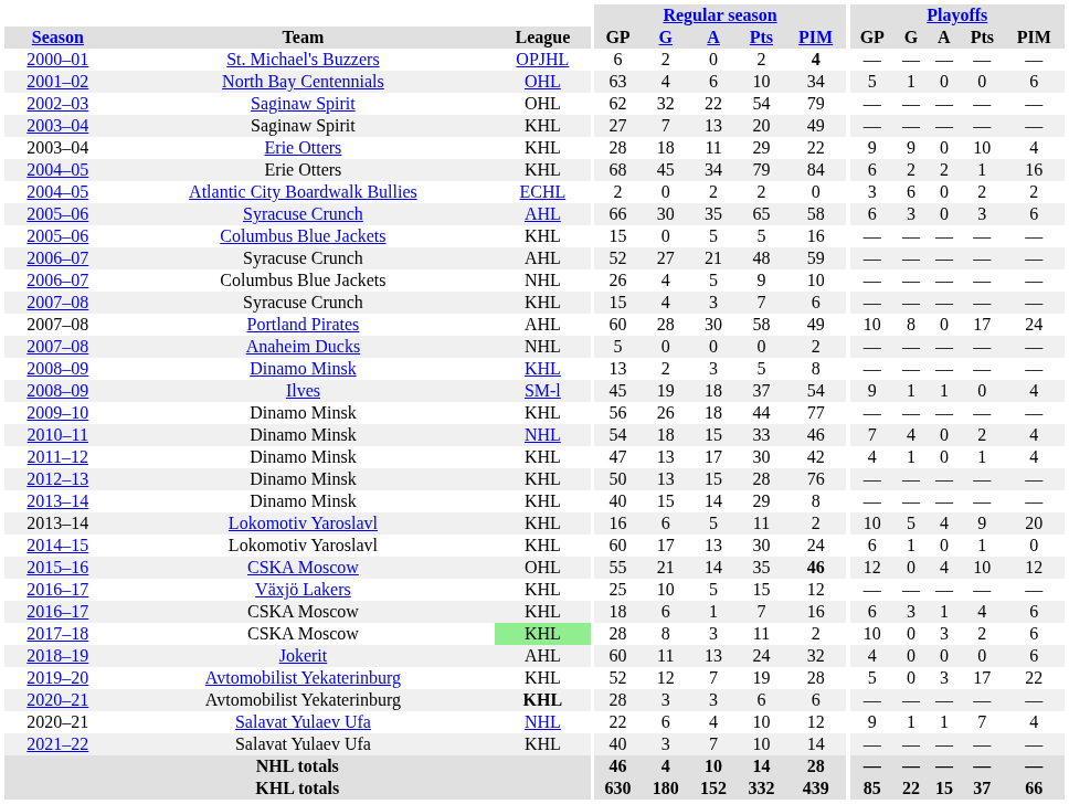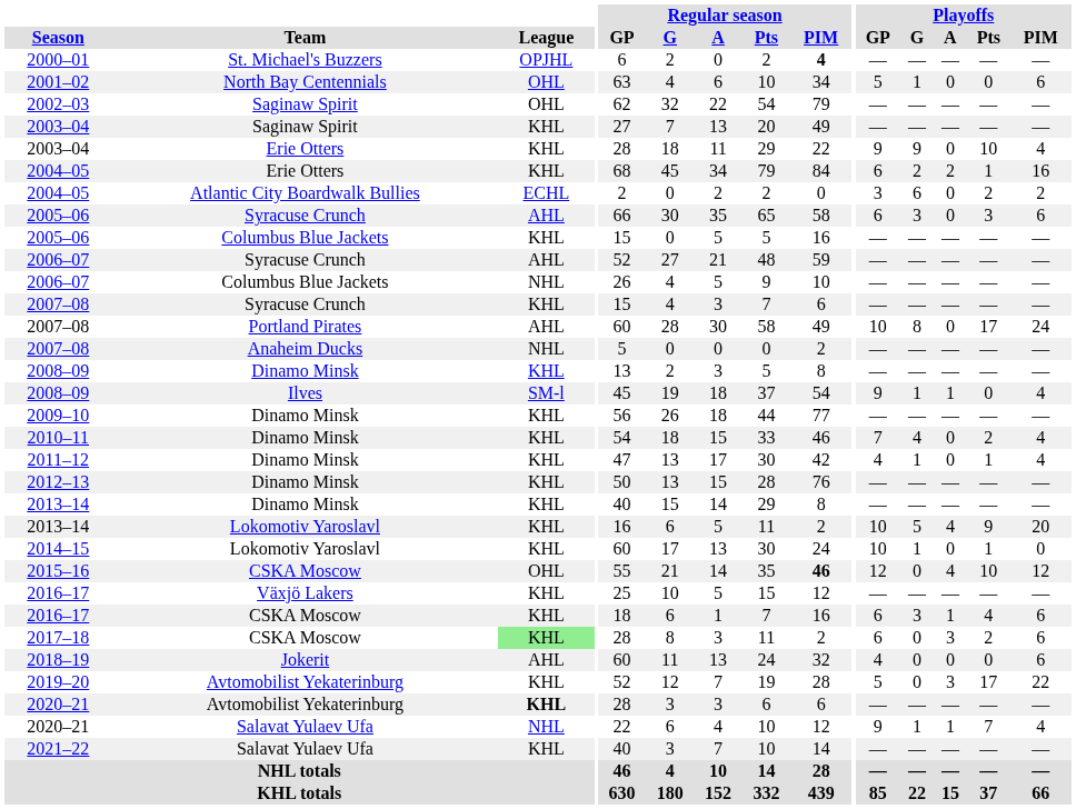 <table border="0" cellpadding="1" cellspacing="0" style="text-align:center; width:60em">
 <tr bgcolor="#e0e0e0">
 <th colspan="3" bgcolor="#ffffff"></th>
 <th rowspan="99" bgcolor="#ffffff"></th>
 <th colspan="5"><a href='#'>Regular season</a></th>
 <th rowspan="99" bgcolor="#ffffff"></th>
 <th colspan="5"><a href='#'>Playoffs</a></th>
 </tr>
 <tr bgcolor="#e0e0e0">
 <th><a href='#'>Season</a></th>
 <th>Team</th>
 <th>League</th>
 <th>GP</th>
 <th><a href='#'>G</a></th>
 <th><a href='#'>A</a></th>
 <th><a href='#'>Pts</a></th>
 <th><a href='#'>PIM</a></th>
 <th>GP</th>
 <th>G</th>
 <th>A</th>
 <th>Pts</th>
 <th>PIM</th>
 </tr>
 <tr>
 <td><a href='#'>2000–01</a></td>
 <td><a href='#'>St. Michael's Buzzers</a></td>
 <td><a href='#'>OPJHL</a></td>
 <td>6</td>
 <td>2</td>
 <td>0</td>
 <td>2</td>
 <td><strong>4</strong></td>
 <td>—</td>
 <td>—</td>
 <td>—</td>
 <td>—</td>
 <td>—</td>
 </tr>
 <tr bgcolor="#f0f0f0">
 <td><a href='#'>2001–02</a></td>
 <td><a href='#'>North Bay Centennials</a></td>
 <td><a href='#'>OHL</a></td>
 <td>63</td>
 <td>4</td>
 <td>6</td>
 <td>10</td>
 <td>34</td>
 <td>5</td>
 <td>1</td>
 <td>0</td>
 <td>0</td>
 <td>6</td>
 </tr>
 <tr>
 <td><a href='#'>2002–03</a></td>
 <td><a href='#'>Saginaw Spirit</a></td>
 <td>OHL</td>
 <td>62</td>
 <td>32</td>
 <td>22</td>
 <td>54</td>
 <td>79</td>
 <td>—</td>
 <td>—</td>
 <td>—</td>
 <td>—</td>
 <td>—</td>
 </tr>
 <tr bgcolor="#f0f0f0">
 <td><a href='#'>2003–04</a></td>
 <td>Saginaw Spirit</td>
 <td>KHL</td>
 <td>27</td>
 <td>7</td>
 <td>13</td>
 <td>20</td>
 <td>49</td>
 <td>—</td>
 <td>—</td>
 <td>—</td>
 <td>—</td>
 <td>—</td>
 </tr>
 <tr>
 <td>2003–04</td>
 <td><a href='#'>Erie Otters</a></td>
 <td>KHL</td>
 <td>28</td>
 <td>18</td>
 <td>11</td>
 <td>29</td>
 <td>22</td>
 <td>9</td>
 <td>9</td>
 <td>0</td>
 <td>10</td>
 <td>4</td>
 </tr>
 <tr bgcolor="#f0f0f0">
 <td><a href='#'>2004–05</a></td>
 <td>Erie Otters</td>
 <td>KHL</td>
 <td>68</td>
 <td>45</td>
 <td>34</td>
 <td>79</td>
 <td>84</td>
 <td>6</td>
 <td>2</td>
 <td>2</td>
 <td>1</td>
 <td>16</td>
 </tr>
 <tr>
 <td><a href='#'>2004–05</a></td>
 <td><a href='#'>Atlantic City Boardwalk Bullies</a></td>
 <td><a href='#'>ECHL</a></td>
 <td>2</td>
 <td>0</td>
 <td>2</td>
 <td>2</td>
 <td>0</td>
 <td>3</td>
 <td>6</td>
 <td>0</td>
 <td>2</td>
 <td>2</td>
 </tr>
 <tr bgcolor="#f0f0f0">
 <td><a href='#'>2005–06</a></td>
 <td><a href='#'>Syracuse Crunch</a></td>
 <td><a href='#'>AHL</a></td>
 <td>66</td>
 <td>30</td>
 <td>35</td>
 <td>65</td>
 <td>58</td>
 <td>6</td>
 <td>3</td>
 <td>0</td>
 <td>3</td>
 <td>6</td>
 </tr>
 <tr>
 <td><a href='#'>2005–06</a></td>
 <td><a href='#'>Columbus Blue Jackets</a></td>
 <td>KHL</td>
 <td>15</td>
 <td>0</td>
 <td>5</td>
 <td>5</td>
 <td>16</td>
 <td>—</td>
 <td>—</td>
 <td>—</td>
 <td>—</td>
 <td>—</td>
 </tr>
 <tr bgcolor="#f0f0f0">
 <td><a href='#'>2006–07</a></td>
 <td>Syracuse Crunch</td>
 <td>AHL</td>
 <td>52</td>
 <td>27</td>
 <td>21</td>
 <td>48</td>
 <td>59</td>
 <td>—</td>
 <td>—</td>
 <td>—</td>
 <td>—</td>
 <td>—</td>
 </tr>
 <tr>
 <td><a href='#'>2006–07</a></td>
 <td>Columbus Blue Jackets</td>
 <td>NHL</td>
 <td>26</td>
 <td>4</td>
 <td>5</td>
 <td>9</td>
 <td>10</td>
 <td>—</td>
 <td>—</td>
 <td>—</td>
 <td>—</td>
 <td>—</td>
 </tr>
 <tr bgcolor="#f0f0f0">
 <td><a href='#'>2007–08</a></td>
 <td>Syracuse Crunch</td>
 <td>KHL</td>
 <td>15</td>
 <td>4</td>
 <td>3</td>
 <td>7</td>
 <td>6</td>
 <td>—</td>
 <td>—</td>
 <td>—</td>
 <td>—</td>
 <td>—</td>
 </tr>
 <tr>
 <td>2007–08</td>
 <td><a href='#'>Portland Pirates</a></td>
 <td>AHL</td>
 <td>60</td>
 <td>28</td>
 <td>30</td>
 <td>58</td>
 <td>49</td>
 <td>10</td>
 <td>8</td>
 <td>0</td>
 <td>17</td>
 <td>24</td>
 </tr>
 <tr bgcolor="#f0f0f0">
 <td><a href='#'>2007–08</a></td>
 <td><a href='#'>Anaheim Ducks</a></td>
 <td>NHL</td>
 <td>5</td>
 <td>0</td>
 <td>0</td>
 <td>0</td>
 <td>2</td>
 <td>—</td>
 <td>—</td>
 <td>—</td>
 <td>—</td>
 <td>—</td>
 </tr>
 <tr>
 <td><a href='#'>2008–09</a></td>
 <td><a href='#'>Dinamo Minsk</a></td>
 <td><a href='#'>KHL</a></td>
 <td>13</td>
 <td>2</td>
 <td>3</td>
 <td>5</td>
 <td>8</td>
 <td>—</td>
 <td>—</td>
 <td>—</td>
 <td>—</td>
 <td>—</td>
 </tr>
 <tr bgcolor="#f0f0f0">
 <td><a href='#'>2008–09</a></td>
 <td><a href='#'>Ilves</a></td>
 <td><a href='#'>SM-l</a></td>
 <td>45</td>
 <td>19</td>
 <td>18</td>
 <td>37</td>
 <td>54</td>
 <td>9</td>
 <td>1</td>
 <td>1</td>
 <td>0</td>
 <td>4</td>
 </tr>
 <tr>
 <td><a href='#'>2009–10</a></td>
 <td>Dinamo Minsk</td>
 <td>KHL</td>
 <td>56</td>
 <td>26</td>
 <td>18</td>
 <td>44</td>
 <td>77</td>
 <td>—</td>
 <td>—</td>
 <td>—</td>
 <td>—</td>
 <td>—</td>
 </tr>
 <tr bgcolor="#f0f0f0">
 <td><a href='#'>2010–11</a></td>
 <td>Dinamo Minsk</td>
-<td><a href='#'>NHL</a></td>
+<td>KHL</td>
 <td>54</td>
 <td>18</td>
 <td>15</td>
 <td>33</td>
 <td>46</td>
 <td>7</td>
 <td>4</td>
 <td>0</td>
 <td>2</td>
 <td>4</td>
 </tr>
 <tr>
 <td><a href='#'>2011–12</a></td>
 <td>Dinamo Minsk</td>
 <td>KHL</td>
 <td>47</td>
 <td>13</td>
 <td>17</td>
 <td>30</td>
 <td>42</td>
 <td>4</td>
 <td>1</td>
 <td>0</td>
 <td>1</td>
 <td>4</td>
 </tr>
 <tr bgcolor="#f0f0f0">
 <td><a href='#'>2012–13</a></td>
 <td>Dinamo Minsk</td>
 <td>KHL</td>
 <td>50</td>
 <td>13</td>
 <td>15</td>
 <td>28</td>
 <td>76</td>
 <td>—</td>
 <td>—</td>
 <td>—</td>
 <td>—</td>
 <td>—</td>
 </tr>
 <tr>
 <td><a href='#'>2013–14</a></td>
 <td>Dinamo Minsk</td>
 <td>KHL</td>
 <td>40</td>
 <td>15</td>
 <td>14</td>
 <td>29</td>
 <td>8</td>
 <td>—</td>
 <td>—</td>
 <td>—</td>
 <td>—</td>
 <td>—</td>
 </tr>
 <tr bgcolor="#f0f0f0">
 <td>2013–14</td>
 <td><a href='#'>Lokomotiv Yaroslavl</a></td>
 <td>KHL</td>
 <td>16</td>
 <td>6</td>
 <td>5</td>
 <td>11</td>
 <td>2</td>
 <td>10</td>
 <td>5</td>
 <td>4</td>
 <td>9</td>
 <td>20</td>
 </tr>
 <tr>
 <td><a href='#'>2014–15</a></td>
 <td>Lokomotiv Yaroslavl</td>
 <td>KHL</td>
 <td>60</td>
 <td>17</td>
 <td>13</td>
 <td>30</td>
 <td>24</td>
-<td>6</td>
+<td>10</td>
 <td>1</td>
 <td>0</td>
 <td>1</td>
 <td>0</td>
 </tr>
 <tr bgcolor="#f0f0f0">
 <td><a href='#'>2015–16</a></td>
 <td><a href='#'>CSKA Moscow</a></td>
 <td>OHL</td>
 <td>55</td>
 <td>21</td>
 <td>14</td>
 <td>35</td>
 <td><strong>46</strong></td>
 <td>12</td>
 <td>0</td>
 <td>4</td>
 <td>10</td>
 <td>12</td>
 </tr>
 <tr>
 <td><a href='#'>2016–17</a></td>
 <td><a href='#'>Växjö Lakers</a></td>
 <td>KHL</td>
 <td>25</td>
 <td>10</td>
 <td>5</td>
 <td>15</td>
 <td>12</td>
 <td>—</td>
 <td>—</td>
 <td>—</td>
 <td>—</td>
 <td>—</td>
 </tr>
 <tr bgcolor="#f0f0f0">
 <td><a href='#'>2016–17</a></td>
 <td>CSKA Moscow</td>
 <td>KHL</td>
 <td>18</td>
 <td>6</td>
 <td>1</td>
 <td>7</td>
 <td>16</td>
 <td>6</td>
 <td>3</td>
 <td>1</td>
 <td>4</td>
 <td>6</td>
 </tr>
 <tr>
 <td><a href='#'>2017–18</a></td>
 <td>CSKA Moscow</td>
 <td style="background: lightgreen;">KHL</td>
 <td>28</td>
 <td>8</td>
 <td>3</td>
 <td>11</td>
 <td>2</td>
-<td>10</td>
+<td>6</td>
 <td>0</td>
 <td>3</td>
 <td>2</td>
 <td>6</td>
 </tr>
 <tr bgcolor="#f0f0f0">
 <td><a href='#'>2018–19</a></td>
 <td><a href='#'>Jokerit</a></td>
 <td>AHL</td>
 <td>60</td>
 <td>11</td>
 <td>13</td>
 <td>24</td>
 <td>32</td>
 <td>4</td>
 <td>0</td>
 <td>0</td>
 <td>0</td>
 <td>6</td>
 </tr>
 <tr>
 <td><a href='#'>2019–20</a></td>
 <td><a href='#'>Avtomobilist Yekaterinburg</a></td>
 <td>KHL</td>
 <td>52</td>
 <td>12</td>
 <td>7</td>
 <td>19</td>
 <td>28</td>
 <td>5</td>
 <td>0</td>
 <td>3</td>
 <td>17</td>
 <td>22</td>
 </tr>
 <tr bgcolor="#f0f0f0">
 <td><a href='#'>2020–21</a></td>
 <td>Avtomobilist Yekaterinburg</td>
 <td><strong>KHL</strong></td>
 <td>28</td>
 <td>3</td>
 <td>3</td>
 <td>6</td>
 <td>6</td>
 <td>—</td>
 <td>—</td>
 <td>—</td>
 <td>—</td>
 <td>—</td>
 </tr>
 <tr>
 <td>2020–21</td>
 <td><a href='#'>Salavat Yulaev Ufa</a></td>
 <td><a href='#'>NHL</a></td>
 <td>22</td>
 <td>6</td>
 <td>4</td>
 <td>10</td>
 <td>12</td>
 <td>9</td>
 <td>1</td>
 <td>1</td>
 <td>7</td>
 <td>4</td>
 </tr>
 <tr bgcolor="#f0f0f0">
 <td><a href='#'>2021–22</a></td>
 <td>Salavat Yulaev Ufa</td>
 <td>KHL</td>
 <td>40</td>
 <td>3</td>
 <td>7</td>
 <td>10</td>
 <td>14</td>
 <td>—</td>
 <td>—</td>
 <td>—</td>
 <td>—</td>
 <td>—</td>
 </tr>
 <tr bgcolor="#e0e0e0">
 <th colspan="3">NHL totals</th>
 <th>46</th>
 <th>4</th>
 <th>10</th>
 <th>14</th>
 <th>28</th>
 <th>—</th>
 <th>—</th>
 <th>—</th>
 <th>—</th>
 <th>—</th>
 </tr>
 <tr bgcolor="#e0e0e0">
 <th colspan="3">KHL totals</th>
 <th>630</th>
 <th>180</th>
 <th>152</th>
 <th>332</th>
 <th>439</th>
 <th>85</th>
 <th>22</th>
 <th>15</th>
 <th>37</th>
 <th>66</th>
 </tr>
 </table>
